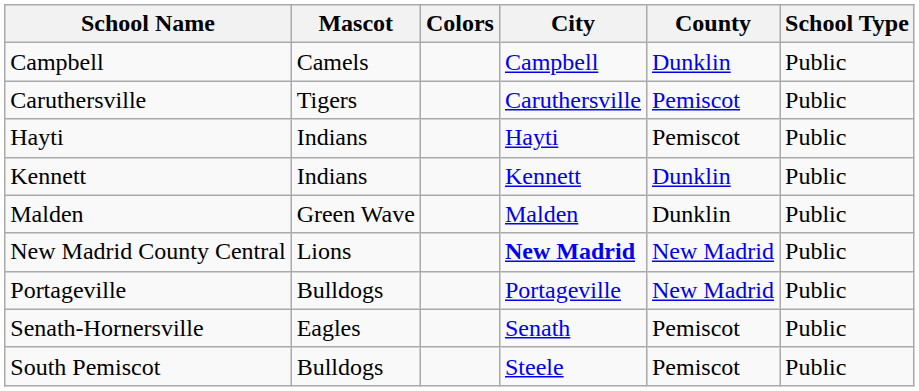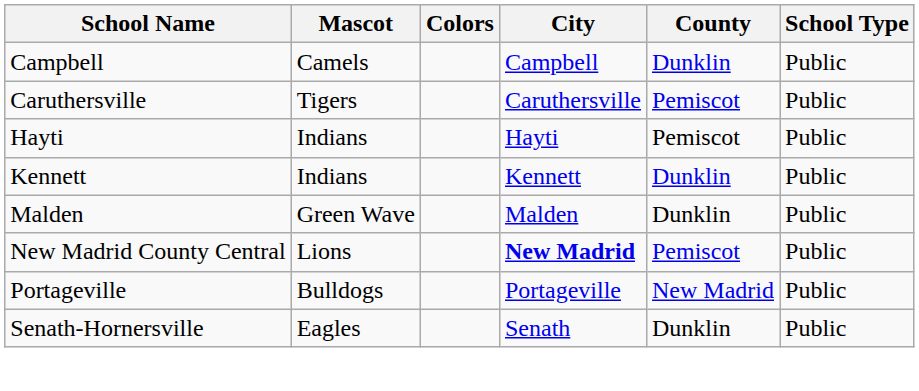 <table class="wikitable">
 <tr>
 <th>School Name</th>
 <th>Mascot</th>
 <th>Colors</th>
 <th>City</th>
 <th>County</th>
 <th>School Type</th>
 </tr>
 <tr>
 <td>Campbell</td>
 <td>Camels</td>
 <td></td>
 <td><a href='#'>Campbell</a></td>
 <td><a href='#'>Dunklin</a></td>
 <td>Public</td>
 </tr>
 <tr>
 <td>Caruthersville</td>
 <td>Tigers</td>
 <td></td>
 <td><a href='#'>Caruthersville</a></td>
 <td><a href='#'>Pemiscot</a></td>
 <td>Public</td>
 </tr>
 <tr>
 <td>Hayti</td>
 <td>Indians</td>
 <td></td>
 <td><a href='#'>Hayti</a></td>
 <td>Pemiscot</td>
 <td>Public</td>
 </tr>
 <tr>
 <td>Kennett</td>
 <td>Indians</td>
 <td></td>
 <td><a href='#'>Kennett</a></td>
 <td><a href='#'>Dunklin</a></td>
 <td>Public</td>
 </tr>
 <tr>
 <td>Malden</td>
 <td>Green Wave</td>
 <td></td>
 <td><a href='#'>Malden</a></td>
 <td>Dunklin</td>
 <td>Public</td>
 </tr>
 <tr>
 <td>New Madrid County Central</td>
 <td>Lions</td>
 <td></td>
 <td><strong><a href='#'>New Madrid</a></strong></td>
-<td><a href='#'>New Madrid</a></td>
+<td><a href='#'>Pemiscot</a></td>
 <td>Public</td>
 </tr>
 <tr>
 <td>Portageville</td>
 <td>Bulldogs</td>
 <td></td>
 <td><a href='#'>Portageville</a></td>
 <td><a href='#'>New Madrid</a></td>
 <td>Public</td>
 </tr>
 <tr>
 <td>Senath-Hornersville</td>
 <td>Eagles</td>
 <td></td>
 <td><a href='#'>Senath</a></td>
-<td>Pemiscot</td>
-<td>Public</td>
-</tr>
-<tr>
-<td>South Pemiscot</td>
-<td>Bulldogs</td>
-<td></td>
-<td><a href='#'>Steele</a></td>
-<td>Pemiscot</td>
+<td>Dunklin</td>
 <td>Public</td>
 </tr>
 </table>
